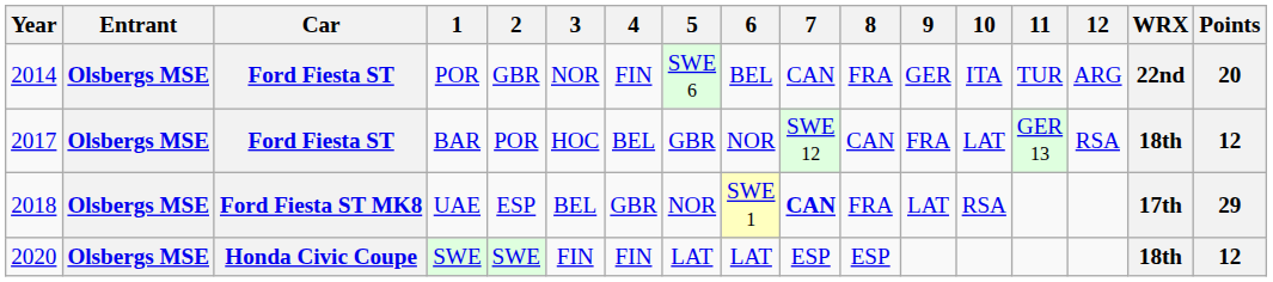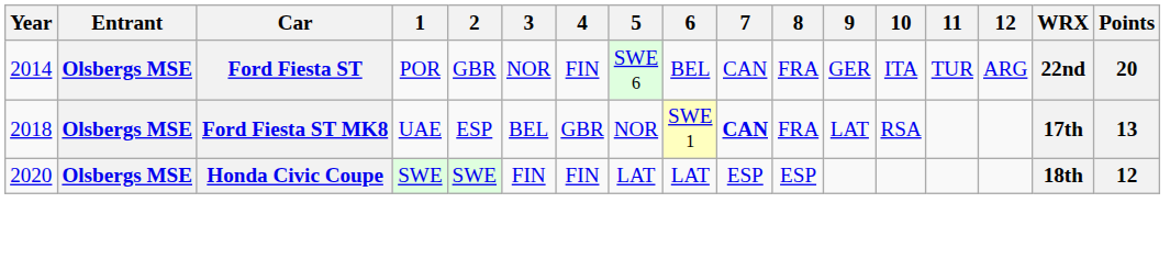 <table class="wikitable" border="1" style="text-align:center; font-size:90%;">
 <tr valign="top">
 <th>Year</th>
 <th>Entrant</th>
 <th>Car</th>
 <th>1</th>
 <th>2</th>
 <th>3</th>
 <th>4</th>
 <th>5</th>
 <th>6</th>
 <th>7</th>
 <th>8</th>
 <th>9</th>
 <th>10</th>
 <th>11</th>
 <th>12</th>
 <th>WRX</th>
 <th>Points</th>
 </tr>
 <tr>
 <td><a href='#'>2014</a></td>
 <th><a href='#'>Olsbergs MSE</a></th>
 <th><a href='#'>Ford Fiesta ST</a></th>
 <td><a href='#'>POR</a></td>
 <td><a href='#'>GBR</a></td>
 <td><a href='#'>NOR</a></td>
 <td><a href='#'>FIN</a></td>
 <td style="background:#DFFFDF;"><a href='#'>SWE</a><br><small>6</small></td>
 <td><a href='#'>BEL</a></td>
 <td><a href='#'>CAN</a></td>
 <td><a href='#'>FRA</a></td>
 <td><a href='#'>GER</a></td>
 <td><a href='#'>ITA</a></td>
 <td><a href='#'>TUR</a></td>
 <td><a href='#'>ARG</a></td>
 <th>22nd</th>
 <th>20</th>
 </tr>
 <tr>
-<td><a href='#'>2017</a></td>
-<th><a href='#'>Olsbergs MSE</a></th>
-<th><a href='#'>Ford Fiesta ST</a></th>
-<td><a href='#'>BAR</a></td>
-<td><a href='#'>POR</a></td>
-<td><a href='#'>HOC</a></td>
-<td><a href='#'>BEL</a></td>
-<td><a href='#'>GBR</a></td>
-<td><a href='#'>NOR</a></td>
-<td style="background:#DFFFDF;"><a href='#'>SWE</a><br><small>12</small></td>
-<td><a href='#'>CAN</a></td>
-<td><a href='#'>FRA</a></td>
-<td><a href='#'>LAT</a></td>
-<td style="background:#DFFFDF;"><a href='#'>GER</a><br><small>13</small></td>
-<td><a href='#'>RSA</a></td>
-<th>18th</th>
-<th>12</th>
-</tr>
-<tr>
 <td><a href='#'>2018</a></td>
 <th><a href='#'>Olsbergs MSE</a></th>
 <th><a href='#'>Ford Fiesta ST MK8</a></th>
 <td><a href='#'>UAE</a></td>
 <td><a href='#'>ESP</a></td>
 <td><a href='#'>BEL</a></td>
 <td><a href='#'>GBR</a></td>
 <td><a href='#'>NOR</a></td>
 <td style="background:#FFFFBF;"><a href='#'>SWE</a><br><small>1</small></td>
 <td><strong><a href='#'>CAN</a></strong></td>
 <td><a href='#'>FRA</a></td>
 <td><a href='#'>LAT</a></td>
 <td><a href='#'>RSA</a></td>
 <td></td>
 <td></td>
 <th>17th</th>
-<th>29</th>
+<th>13</th>
 </tr>
 <tr>
 <td><a href='#'>2020</a></td>
 <th><a href='#'>Olsbergs MSE</a></th>
 <th><a href='#'>Honda Civic Coupe</a></th>
 <td style="background:#DFFFDF;"><a href='#'>SWE</a><br></td>
 <td style="background:#DFFFDF;"><a href='#'>SWE</a><br></td>
 <td><a href='#'>FIN</a></td>
 <td><a href='#'>FIN</a></td>
 <td><a href='#'>LAT</a></td>
 <td><a href='#'>LAT</a></td>
 <td><a href='#'>ESP</a></td>
 <td><a href='#'>ESP</a></td>
 <td></td>
 <td></td>
 <td></td>
 <td></td>
 <th>18th</th>
 <th>12</th>
 </tr>
 </table>
